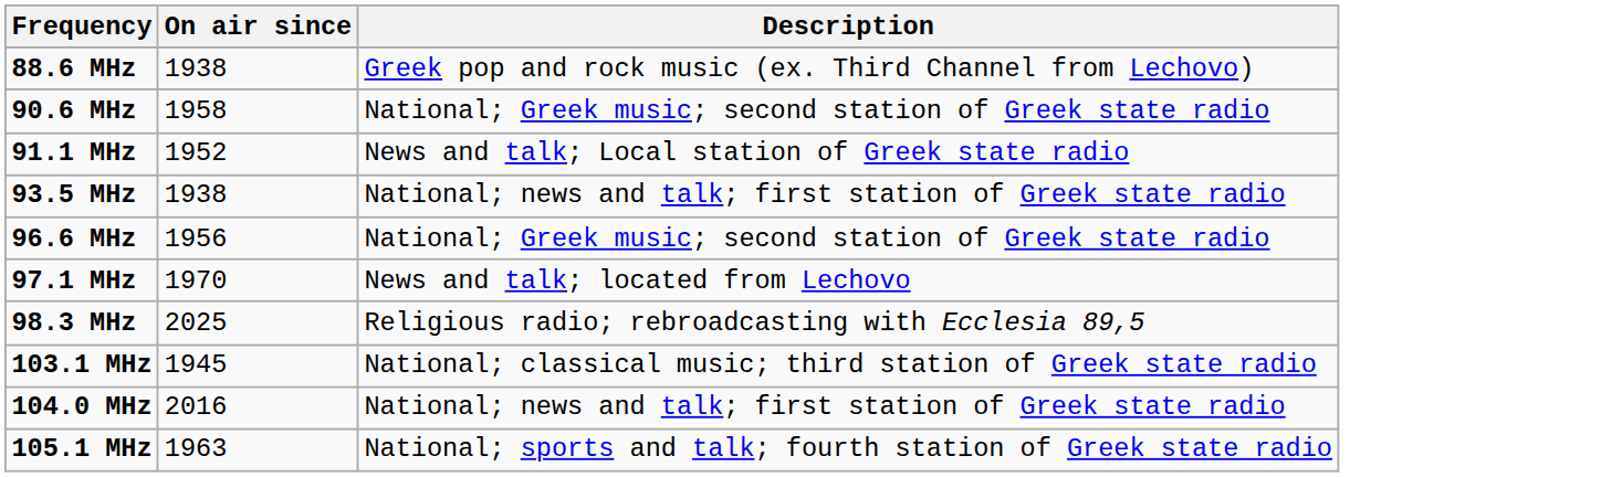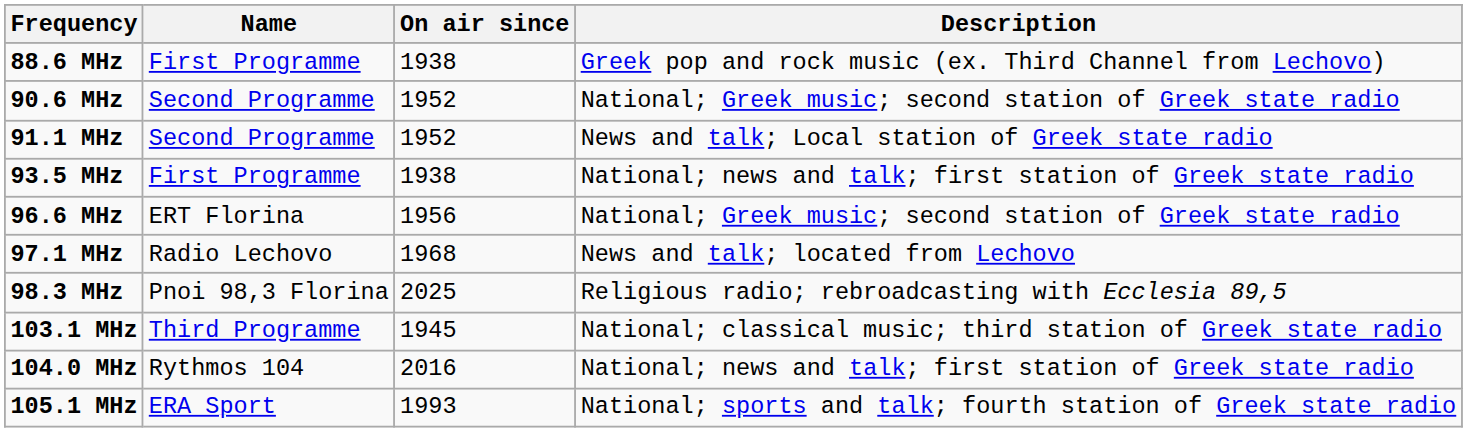 <table class="wikitable">
 <tr>
 <th>Frequency</th>
+<th>Name</th>
 <th>On air since</th>
 <th>Description</th>
 </tr>
 <tr>
 <td><strong>88.6 MHz</strong></td>
+<td><a href='#'>First Programme</a></td>
 <td>1938</td>
 <td><a href='#'>Greek</a> pop and rock music (ex. Third Channel from <a href='#'>Lechovo</a>)</td>
 </tr>
 <tr>
 <td><strong>90.6 MHz</strong></td>
-<td>1958</td>
+<td><a href='#'>Second Programme</a></td>
+<td>1952</td>
 <td>National; <a href='#'>Greek music</a>; second station of <a href='#'>Greek state radio</a></td>
 </tr>
 <tr>
 <td><strong>91.1 MHz</strong></td>
+<td><a href='#'>Second Programme</a></td>
 <td>1952</td>
 <td>News and <a href='#'>talk</a>; Local station of <a href='#'>Greek state radio</a></td>
 </tr>
 <tr>
 <td><strong>93.5 MHz</strong></td>
+<td><a href='#'>First Programme</a></td>
 <td>1938</td>
 <td>National; news and <a href='#'>talk</a>; first station of <a href='#'>Greek state radio</a></td>
 </tr>
 <tr>
 <td><strong>96.6 MHz</strong></td>
+<td>ERT Florina</td>
 <td>1956</td>
 <td>National; <a href='#'>Greek music</a>; second station of <a href='#'>Greek state radio</a></td>
 </tr>
 <tr>
 <td><strong>97.1 MHz</strong></td>
-<td>1970</td>
+<td>Radio Lechovo</td>
+<td>1968</td>
 <td>News and <a href='#'>talk</a>; located from <a href='#'>Lechovo</a></td>
 </tr>
 <tr>
 <td><strong>98.3 MHz</strong></td>
+<td>Pnoi 98,3 Florina</td>
 <td>2025</td>
 <td>Religious radio; rebroadcasting with <em>Ecclesia 89,5</em></td>
 </tr>
 <tr>
 <td><strong>103.1 MHz</strong></td>
+<td><a href='#'>Third Programme</a></td>
 <td>1945</td>
 <td>National; classical music; third station of <a href='#'>Greek state radio</a></td>
 </tr>
 <tr>
 <td><strong>104.0 MHz</strong></td>
+<td>Rythmos 104</td>
 <td>2016</td>
 <td>National; news and <a href='#'>talk</a>; first station of <a href='#'>Greek state radio</a></td>
 </tr>
 <tr>
 <td><strong>105.1 MHz</strong></td>
-<td>1963</td>
+<td><a href='#'>ERA Sport</a></td>
+<td>1993</td>
 <td>National; <a href='#'>sports</a> and <a href='#'>talk</a>; fourth station of <a href='#'>Greek state radio</a></td>
 </tr>
 </table>
